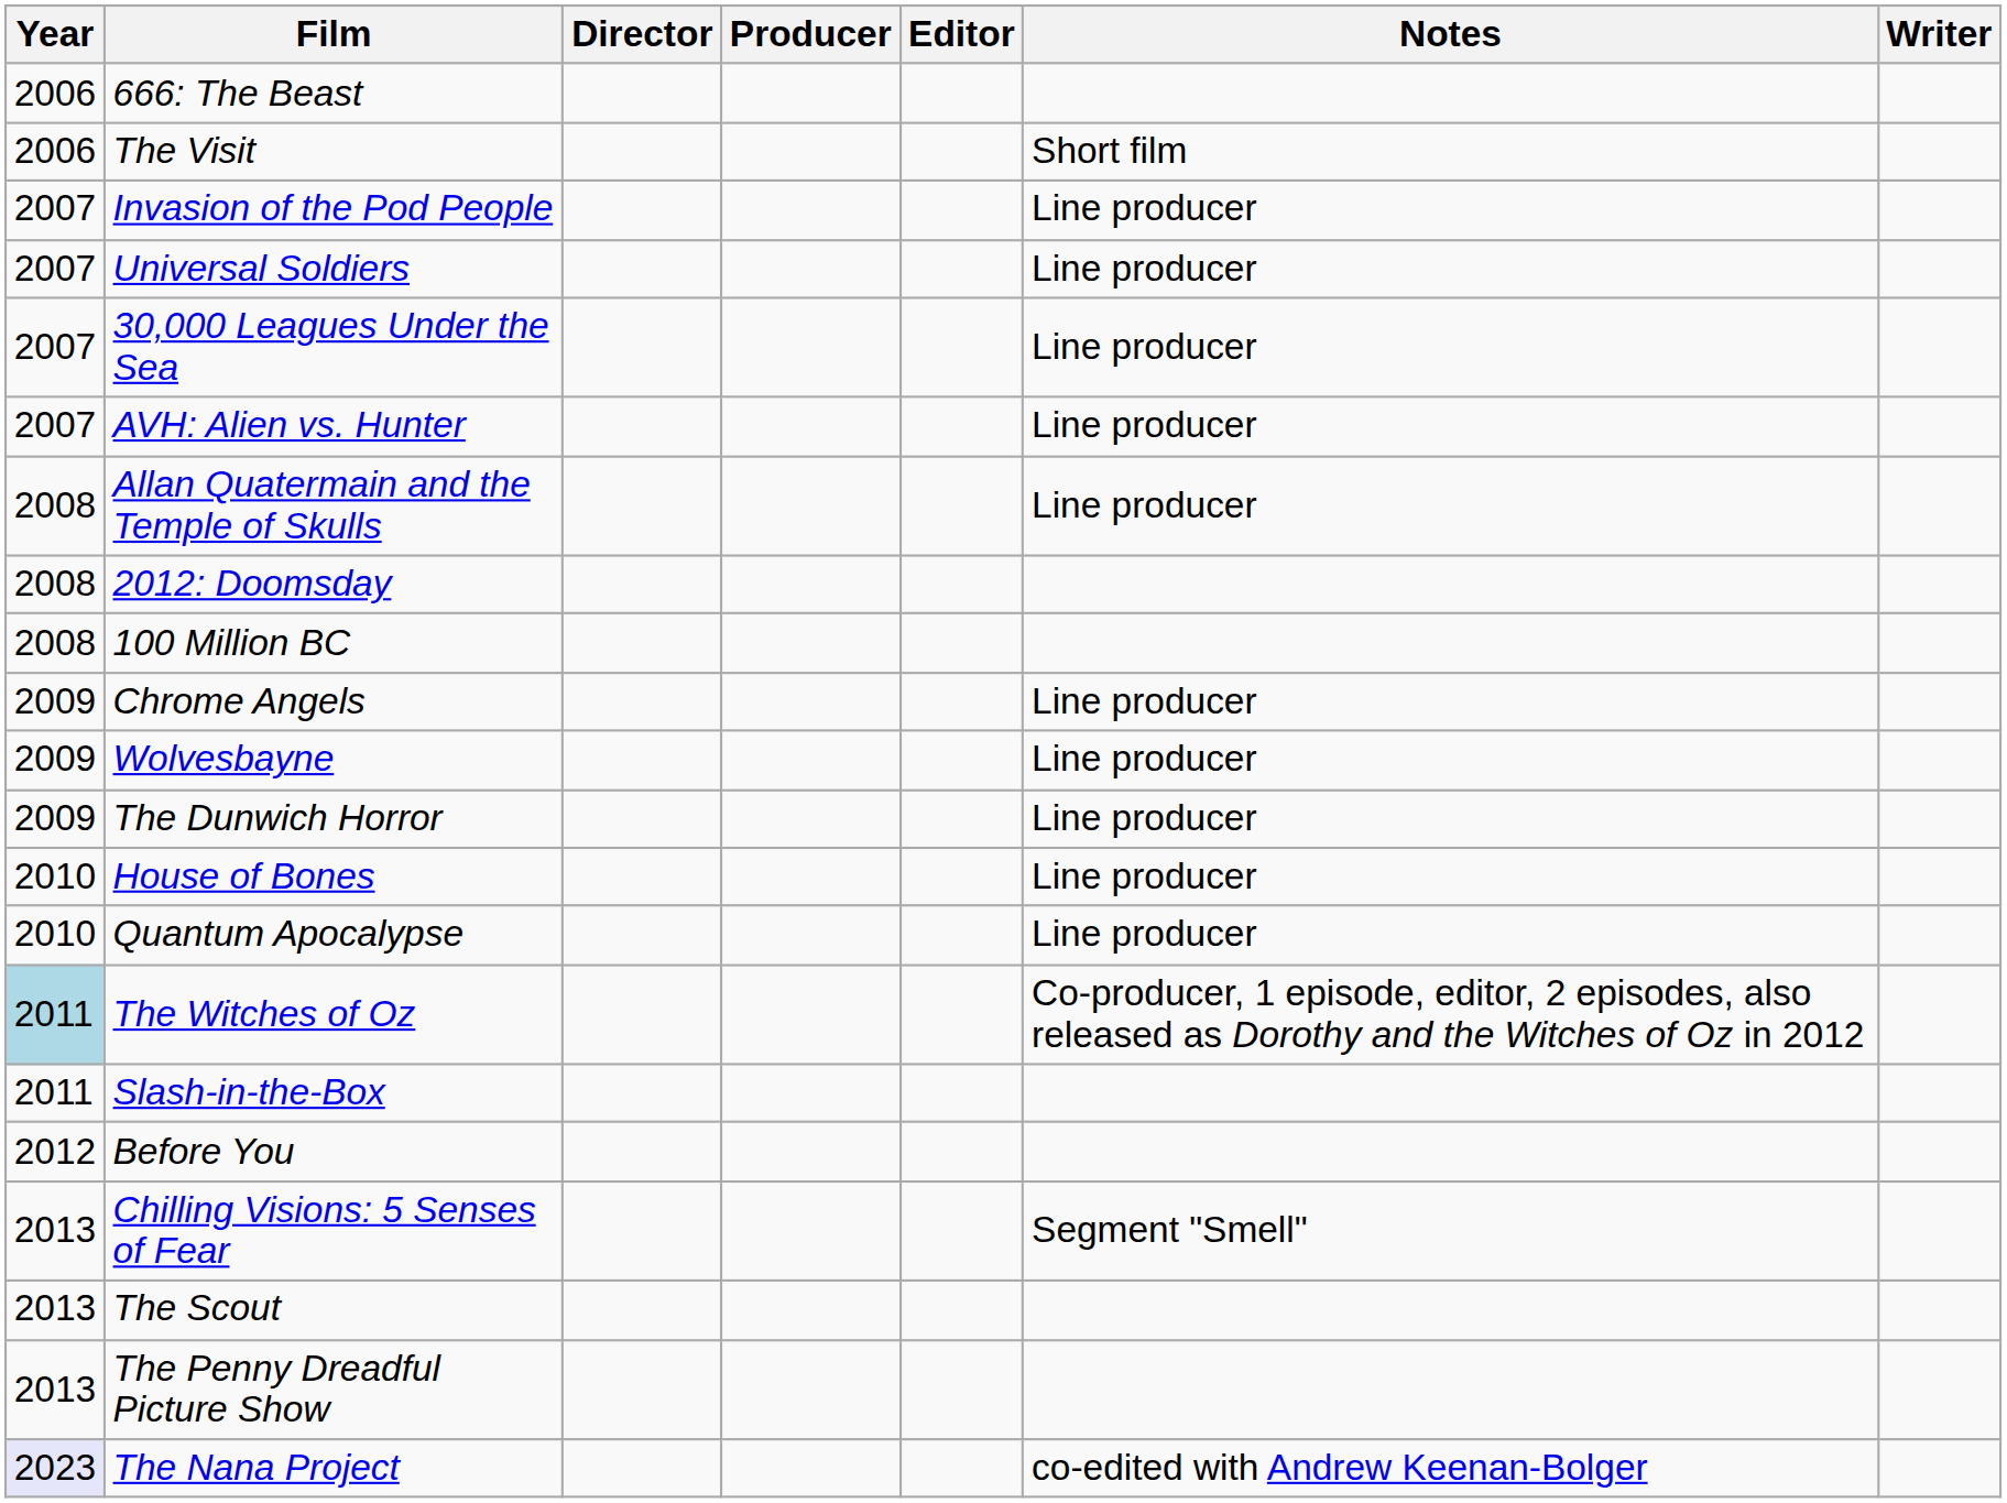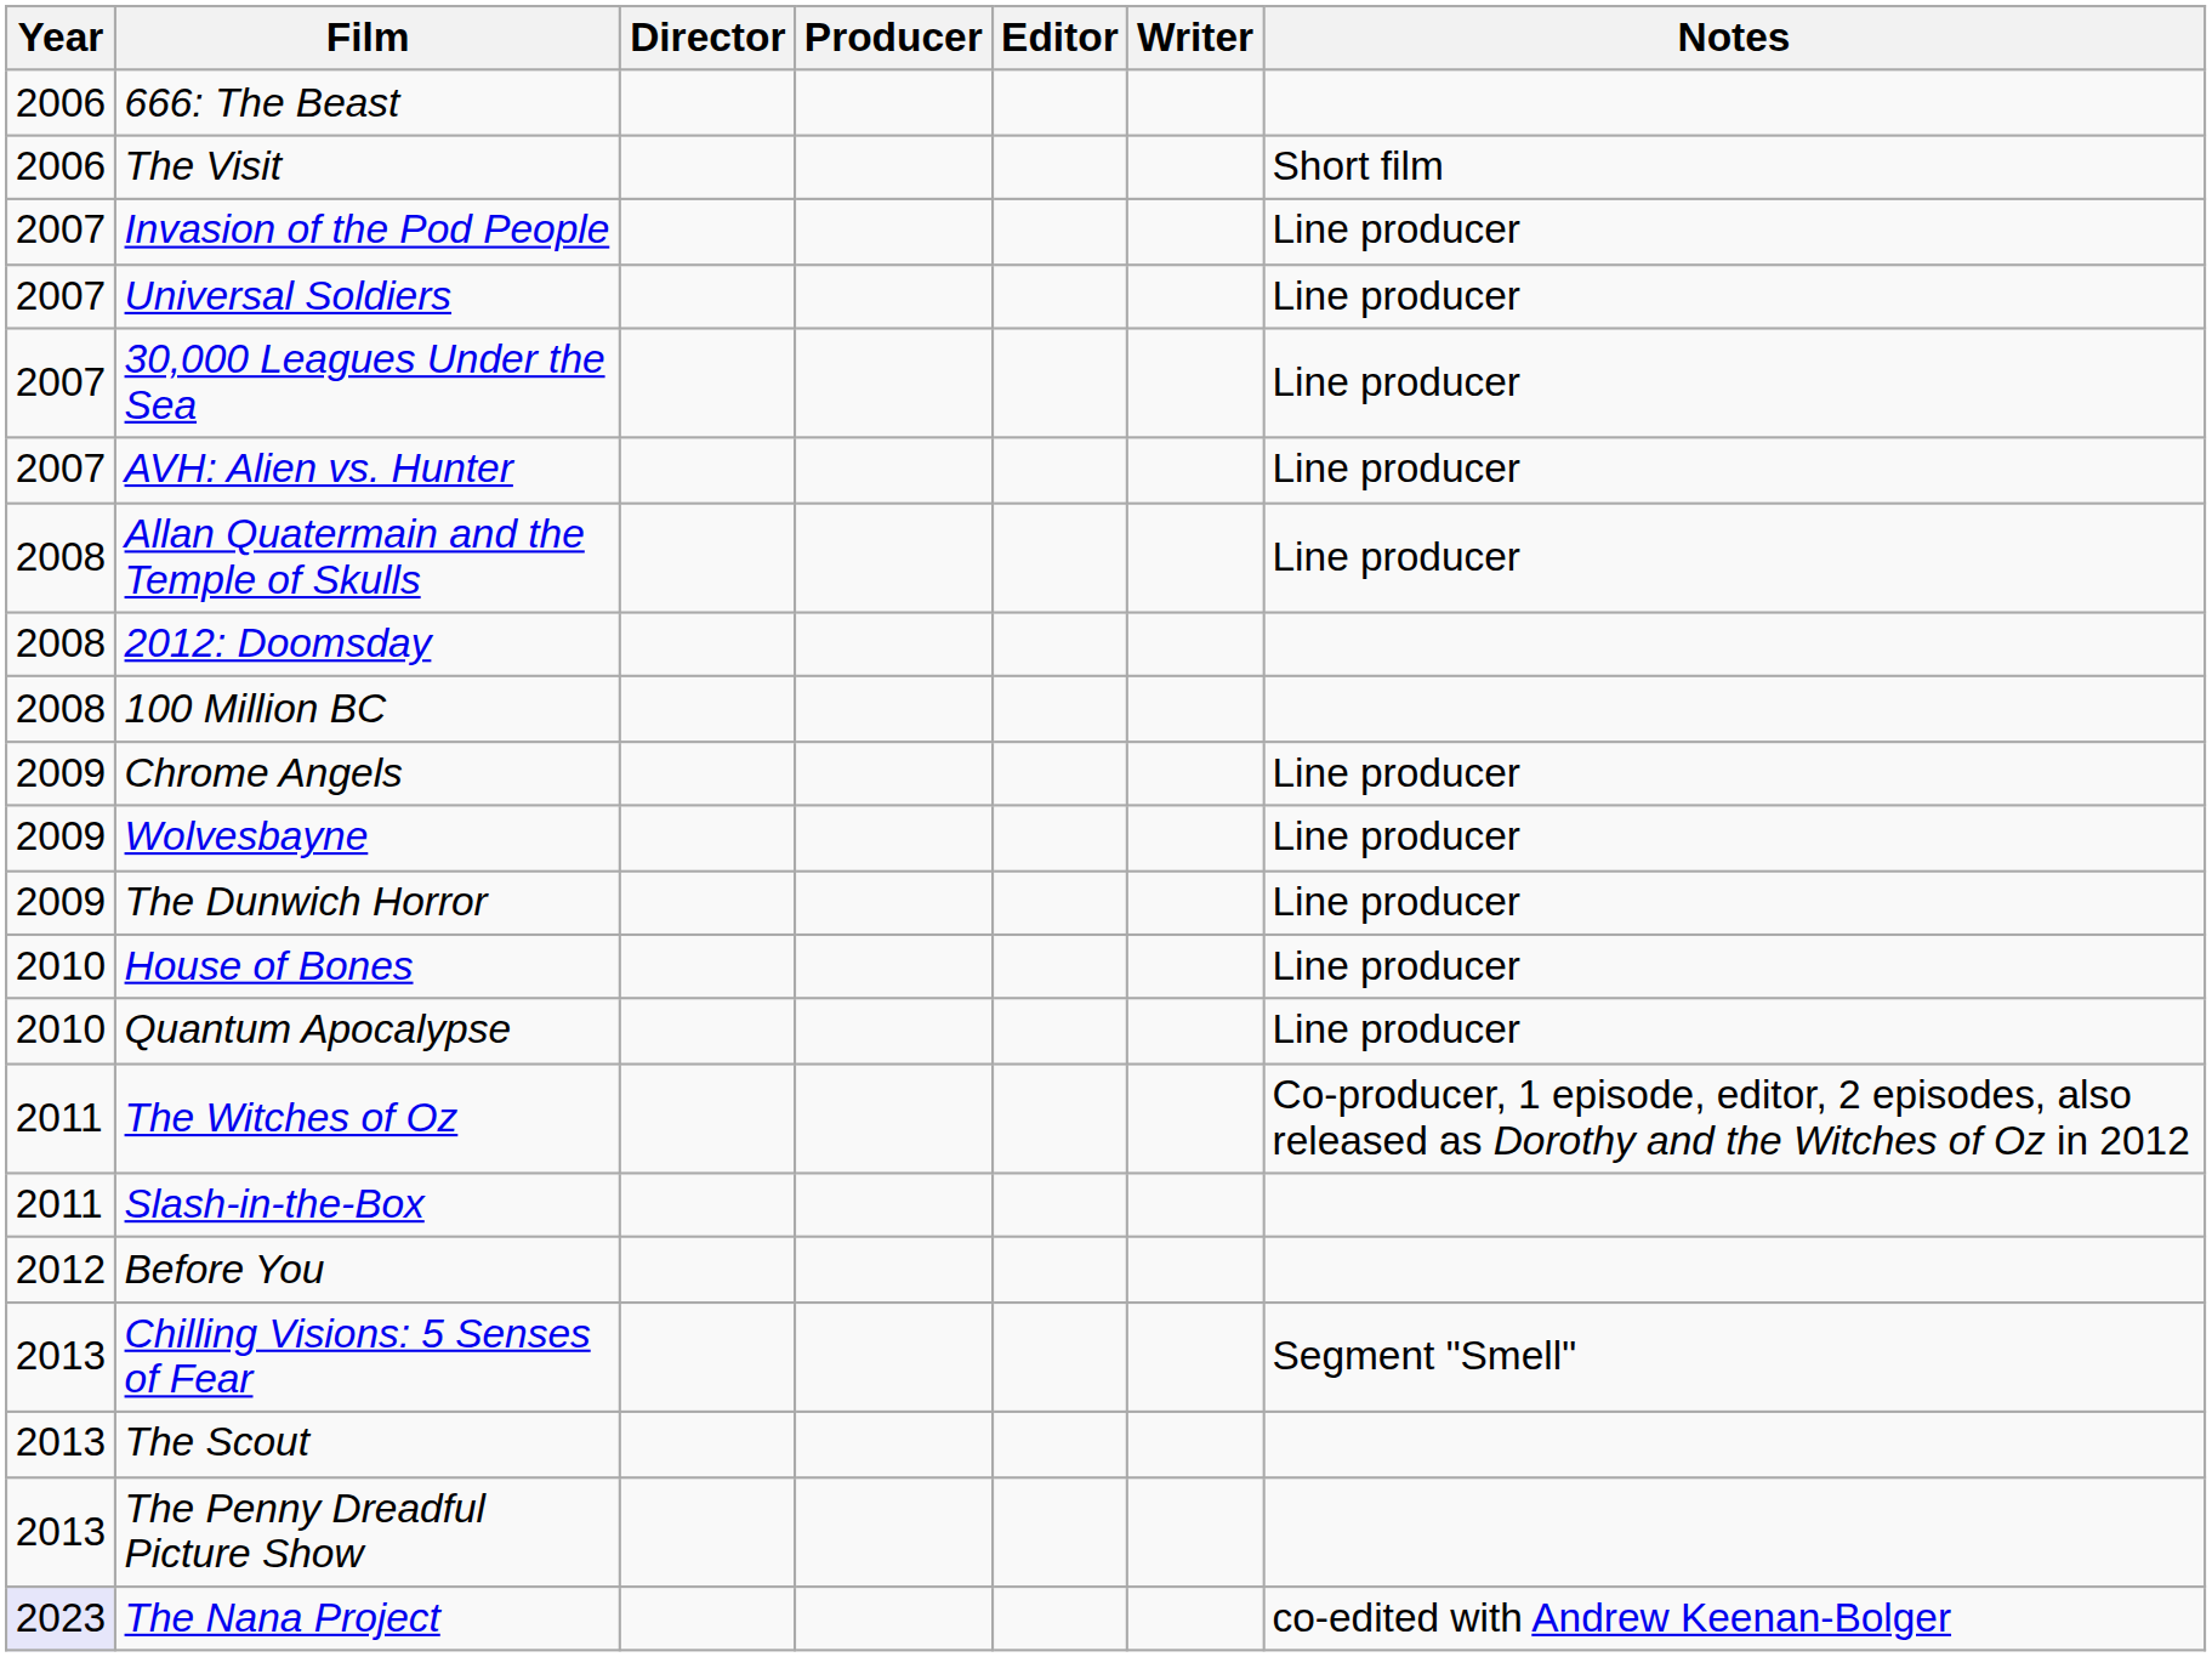 <table class="wikitable">
 <tr>
 <th>Year</th>
 <th>Film</th>
 <th>Director</th>
 <th>Producer</th>
 <th>Editor</th>
+<th>Writer</th>
 <th>Notes</th>
-<th>Writer</th>
 </tr>
 <tr>
 <td>2006</td>
 <td><em>666: The Beast</em></td>
 <td></td>
 <td></td>
 <td></td>
 <td></td>
 <td></td>
 </tr>
 <tr>
 <td>2006</td>
 <td><em>The Visit</em></td>
 <td></td>
 <td></td>
 <td></td>
+<td></td>
 <td>Short film</td>
-<td></td>
 </tr>
 <tr>
 <td>2007</td>
 <td><em><a href='#'>Invasion of the Pod People</a></em></td>
 <td></td>
 <td></td>
 <td></td>
+<td></td>
 <td>Line producer</td>
-<td></td>
 </tr>
 <tr>
 <td>2007</td>
 <td><em><a href='#'>Universal Soldiers</a></em></td>
 <td></td>
 <td></td>
 <td></td>
+<td></td>
 <td>Line producer</td>
-<td></td>
 </tr>
 <tr>
 <td>2007</td>
 <td><em><a href='#'>30,000 Leagues Under the Sea</a></em></td>
 <td></td>
 <td></td>
 <td></td>
+<td></td>
 <td>Line producer</td>
-<td></td>
 </tr>
 <tr>
 <td>2007</td>
 <td><em><a href='#'>AVH: Alien vs. Hunter</a></em></td>
 <td></td>
 <td></td>
 <td></td>
+<td></td>
 <td>Line producer</td>
-<td></td>
 </tr>
 <tr>
 <td>2008</td>
 <td><em><a href='#'>Allan Quatermain and the Temple of Skulls</a></em></td>
 <td></td>
 <td></td>
 <td></td>
+<td></td>
 <td>Line producer</td>
-<td></td>
 </tr>
 <tr>
 <td>2008</td>
 <td><em><a href='#'>2012: Doomsday</a></em></td>
 <td></td>
 <td></td>
 <td></td>
 <td></td>
 <td></td>
 </tr>
 <tr>
 <td>2008</td>
 <td><em>100 Million BC</em></td>
 <td></td>
 <td></td>
 <td></td>
 <td></td>
 <td></td>
 </tr>
 <tr>
 <td>2009</td>
 <td><em>Chrome Angels</em></td>
 <td></td>
 <td></td>
 <td></td>
+<td></td>
 <td>Line producer</td>
-<td></td>
 </tr>
 <tr>
 <td>2009</td>
 <td><em><a href='#'>Wolvesbayne</a></em></td>
 <td></td>
 <td></td>
 <td></td>
+<td></td>
 <td>Line producer</td>
-<td></td>
 </tr>
 <tr>
 <td>2009</td>
 <td><em>The Dunwich Horror</em></td>
 <td></td>
 <td></td>
 <td></td>
+<td></td>
 <td>Line producer</td>
-<td></td>
 </tr>
 <tr>
 <td>2010</td>
 <td><em><a href='#'>House of Bones</a></em></td>
 <td></td>
 <td></td>
 <td></td>
+<td></td>
 <td>Line producer</td>
-<td></td>
 </tr>
 <tr>
 <td>2010</td>
 <td><em>Quantum Apocalypse</em></td>
 <td></td>
 <td></td>
 <td></td>
+<td></td>
 <td>Line producer</td>
-<td></td>
 </tr>
 <tr>
-<td style="background: lightblue;">2011</td>
+<td>2011</td>
 <td><em><a href='#'>The Witches of Oz</a></em></td>
 <td></td>
 <td></td>
 <td></td>
+<td></td>
 <td>Co-producer, 1 episode, editor, 2 episodes, also released as <em>Dorothy and the Witches of Oz</em> in 2012</td>
-<td></td>
 </tr>
 <tr>
 <td>2011</td>
 <td><em><a href='#'>Slash-in-the-Box</a></em></td>
 <td></td>
 <td></td>
 <td></td>
 <td></td>
 <td></td>
 </tr>
 <tr>
 <td>2012</td>
 <td><em>Before You</em></td>
 <td></td>
 <td></td>
 <td></td>
 <td></td>
 <td></td>
 </tr>
 <tr>
 <td>2013</td>
 <td><em><a href='#'>Chilling Visions: 5 Senses of Fear</a></em></td>
 <td></td>
 <td></td>
 <td></td>
+<td></td>
 <td>Segment "Smell"</td>
-<td></td>
 </tr>
 <tr>
 <td>2013</td>
 <td><em>The Scout</em></td>
 <td></td>
 <td></td>
 <td></td>
 <td></td>
 <td></td>
 </tr>
 <tr>
 <td>2013</td>
 <td><em>The Penny Dreadful Picture Show </em></td>
 <td></td>
 <td></td>
 <td></td>
 <td></td>
 <td></td>
 </tr>
 <tr>
 <td style="background: lavender;">2023</td>
 <td><em><a href='#'>The Nana Project</a></em></td>
 <td></td>
 <td></td>
 <td></td>
+<td></td>
 <td>co-edited with <a href='#'>Andrew Keenan-Bolger</a></td>
-<td></td>
 </tr>
 </table>
